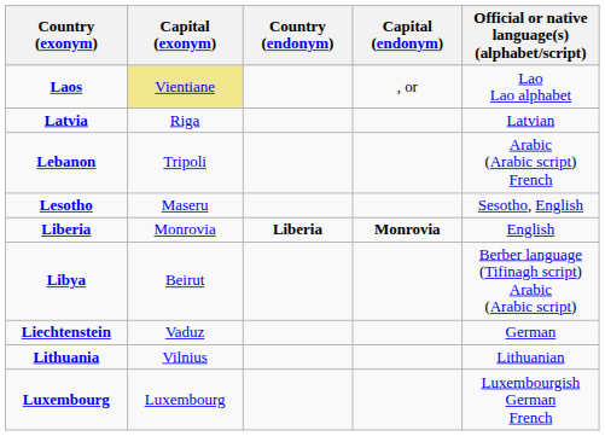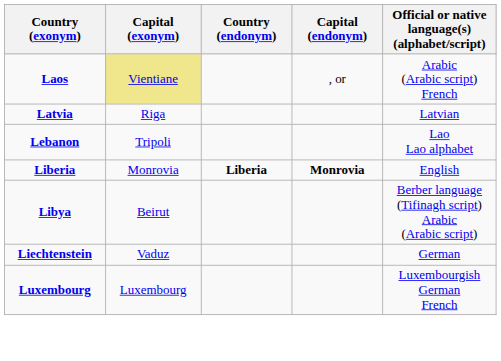 <table style="text-align:center;" class="wikitable">
 <tr style="background:#ccc;">
 <th style="width:175px;">Country (<a href='#'>exonym</a>)</th>
 <th style="width:175px;">Capital (<a href='#'>exonym</a>)</th>
 <th style="width:175px;">Country (<a href='#'>endonym</a>)</th>
 <th style="width:175px;">Capital (<a href='#'>endonym</a>)</th>
 <th style="width:175px;">Official or native language(s) (alphabet/script)</th>
 </tr>
 <tr>
 <td> <strong><a href='#'>Laos</a></strong></td>
 <td style="background: khaki;"><a href='#'>Vientiane</a></td>
 <td><strong></strong><br></td>
 <td><strong></strong>, or <strong></strong><br></td>
-<td><a href='#'>Lao</a><br><a href='#'>Lao alphabet</a></td>
+<td><a href='#'>Arabic</a><br>(<a href='#'>Arabic script</a>)<br><a href='#'>French</a></td>
 </tr>
 <tr>
 <td> <strong><a href='#'>Latvia</a></strong></td>
 <td><a href='#'>Riga</a></td>
 <td><strong></strong></td>
 <td><strong></strong></td>
 <td><a href='#'>Latvian</a></td>
 </tr>
 <tr>
 <td> <strong><a href='#'>Lebanon</a></strong></td>
 <td><a href='#'>Tripoli</a></td>
 <td><strong></strong><br><br><strong></strong></td>
 <td><strong></strong><br><br><strong></strong></td>
-<td><a href='#'>Arabic</a><br>(<a href='#'>Arabic script</a>)<br><a href='#'>French</a></td>
-</tr>
-<tr>
-<td> <strong><a href='#'>Lesotho</a></strong></td>
-<td><a href='#'>Maseru</a></td>
-<td><strong></strong></td>
-<td><strong></strong></td>
-<td><a href='#'>Sesotho</a>, <a href='#'>English</a></td>
+<td><a href='#'>Lao</a><br><a href='#'>Lao alphabet</a></td>
 </tr>
 <tr>
 <td> <strong><a href='#'>Liberia</a></strong></td>
 <td><a href='#'>Monrovia</a></td>
 <td><strong>Liberia</strong></td>
 <td><strong>Monrovia</strong></td>
 <td><a href='#'>English</a></td>
 </tr>
 <tr>
 <td> <strong><a href='#'>Libya</a></strong></td>
 <td><a href='#'>Beirut</a></td>
 <td><strong></strong><br><strong></strong><br><strong></strong><br></td>
 <td><strong></strong><br><strong></strong><br><strong></strong><br></td>
 <td><a href='#'>Berber language</a><br>(<a href='#'>Tifinagh script</a>)<br><a href='#'>Arabic</a><br>(<a href='#'>Arabic script</a>)</td>
 </tr>
 <tr>
 <td> <strong><a href='#'>Liechtenstein</a></strong></td>
 <td><a href='#'>Vaduz</a></td>
 <td><strong></strong></td>
 <td><strong></strong></td>
 <td><a href='#'>German</a></td>
 </tr>
 <tr>
-<td> <strong><a href='#'>Lithuania</a></strong></td>
-<td><a href='#'>Vilnius</a></td>
-<td><strong></strong></td>
-<td><strong></strong></td>
-<td><a href='#'>Lithuanian</a></td>
-</tr>
-<tr>
 <td> <strong><a href='#'>Luxembourg</a></strong></td>
 <td><a href='#'>Luxembourg</a></td>
 <td><strong></strong><br><strong></strong><br><strong></strong></td>
 <td><strong></strong><br><strong></strong><br><strong></strong></td>
 <td><a href='#'>Luxembourgish</a><br><a href='#'>German</a><br><a href='#'>French</a></td>
 </tr>
 </table>
